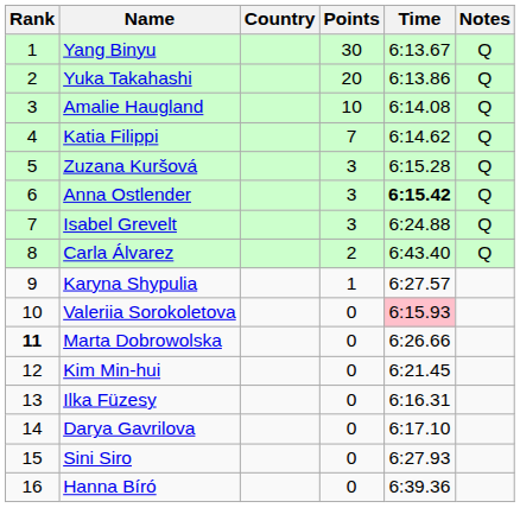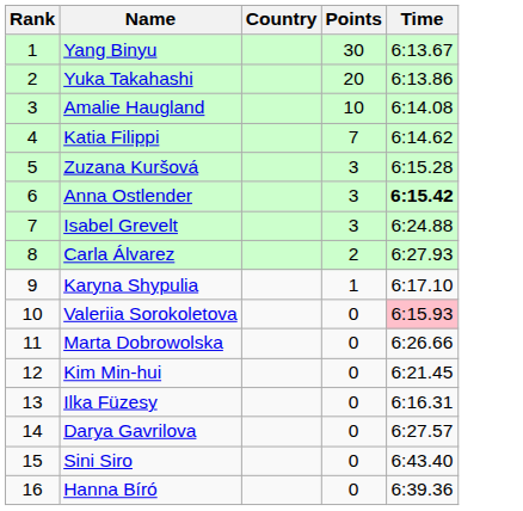 <table class="wikitable sortable" style="text-align:center">
 <tr>
 <th>Rank</th>
 <th>Name</th>
 <th>Country</th>
 <th>Points</th>
 <th>Time</th>
-<th>Notes</th>
 </tr>
 <tr bgcolor=ccffcc>
 <td>1</td>
 <td align=left><a href='#'>Yang Binyu</a></td>
 <td align=left></td>
 <td>30</td>
 <td>6:13.67</td>
-<td>Q</td>
 </tr>
 <tr bgcolor=ccffcc>
 <td>2</td>
 <td align=left><a href='#'>Yuka Takahashi</a></td>
 <td align=left></td>
 <td>20</td>
 <td>6:13.86</td>
-<td>Q</td>
 </tr>
 <tr bgcolor=ccffcc>
 <td>3</td>
 <td align=left><a href='#'>Amalie Haugland</a></td>
 <td align=left></td>
 <td>10</td>
 <td>6:14.08</td>
-<td>Q</td>
 </tr>
 <tr bgcolor=ccffcc>
 <td>4</td>
 <td align=left><a href='#'>Katia Filippi</a></td>
 <td align=left></td>
 <td>7</td>
 <td>6:14.62</td>
-<td>Q</td>
 </tr>
 <tr bgcolor=ccffcc>
 <td>5</td>
 <td align=left><a href='#'>Zuzana Kuršová</a></td>
 <td align=left></td>
 <td>3</td>
 <td>6:15.28</td>
-<td>Q</td>
 </tr>
 <tr bgcolor=ccffcc>
 <td>6</td>
 <td align=left><a href='#'>Anna Ostlender</a></td>
 <td align=left></td>
 <td>3</td>
 <td><strong>6:15.42</strong></td>
-<td>Q</td>
 </tr>
 <tr bgcolor=ccffcc>
 <td>7</td>
 <td align=left><a href='#'>Isabel Grevelt</a></td>
 <td align=left></td>
 <td>3</td>
 <td>6:24.88</td>
-<td>Q</td>
 </tr>
 <tr bgcolor=ccffcc>
 <td>8</td>
 <td align=left><a href='#'>Carla Álvarez</a></td>
 <td align=left></td>
 <td>2</td>
-<td>6:43.40</td>
-<td>Q</td>
+<td>6:27.93</td>
 </tr>
 <tr>
 <td>9</td>
 <td align=left><a href='#'>Karyna Shypulia</a></td>
 <td align=left></td>
 <td>1</td>
-<td>6:27.57</td>
-<td></td>
+<td>6:17.10</td>
 </tr>
 <tr>
 <td>10</td>
 <td align=left><a href='#'>Valeriia Sorokoletova</a></td>
 <td align=left></td>
 <td>0</td>
 <td style="background: pink;">6:15.93</td>
-<td></td>
 </tr>
 <tr>
-<td><strong>11</strong></td>
+<td>11</td>
 <td align=left><a href='#'>Marta Dobrowolska</a></td>
 <td align=left></td>
 <td>0</td>
 <td>6:26.66</td>
-<td></td>
 </tr>
 <tr>
 <td>12</td>
 <td align=left><a href='#'>Kim Min-hui</a></td>
 <td align=left></td>
 <td>0</td>
 <td>6:21.45</td>
-<td></td>
 </tr>
 <tr>
 <td>13</td>
 <td align=left><a href='#'>Ilka Füzesy</a></td>
 <td align=left></td>
 <td>0</td>
 <td>6:16.31</td>
-<td></td>
 </tr>
 <tr>
 <td>14</td>
 <td align=left><a href='#'>Darya Gavrilova</a></td>
 <td align=left></td>
 <td>0</td>
-<td>6:17.10</td>
-<td></td>
+<td>6:27.57</td>
 </tr>
 <tr>
 <td>15</td>
 <td align=left><a href='#'>Sini Siro</a></td>
 <td align=left></td>
 <td>0</td>
-<td>6:27.93</td>
-<td></td>
+<td>6:43.40</td>
 </tr>
 <tr>
 <td>16</td>
 <td align=left><a href='#'>Hanna Bíró</a></td>
 <td align=left></td>
 <td>0</td>
 <td>6:39.36</td>
-<td></td>
 </tr>
 </table>
